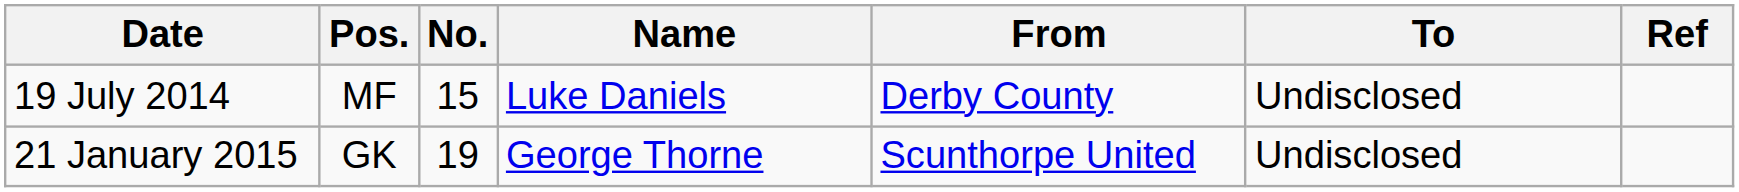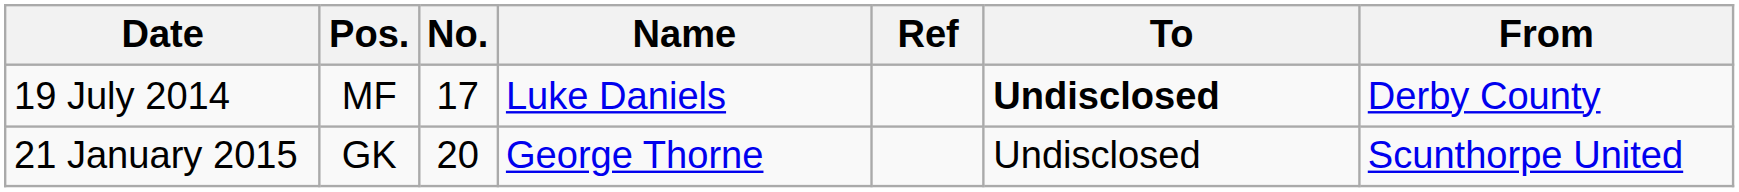 <table class="wikitable sortable">
 <tr>
 <th width=125>Date</th>
 <th width=20>Pos.</th>
 <th width=20>No.</th>
 <th width=150>Name</th>
+<th class="unsortable" width=40>Ref</th>
+<th width=150>To</th>
 <th width=150>From</th>
-<th width=150>To</th>
-<th class="unsortable" width=40>Ref</th>
 </tr>
 <tr>
 <td>19 July 2014</td>
 <td align=center>MF</td>
-<td align=center>15</td>
+<td align=center>17</td>
 <td> <a href='#'>Luke Daniels</a></td>
+<td></td>
+<td><strong>Undisclosed</strong></td>
 <td> <a href='#'>Derby County</a></td>
-<td>Undisclosed</td>
-<td></td>
 </tr>
 <tr>
 <td>21 January 2015</td>
 <td align=center>GK</td>
-<td align=center>19</td>
+<td align=center>20</td>
 <td> <a href='#'>George Thorne</a></td>
+<td></td>
+<td>Undisclosed</td>
 <td> <a href='#'>Scunthorpe United</a></td>
-<td>Undisclosed</td>
-<td></td>
 </tr>
 </table>
